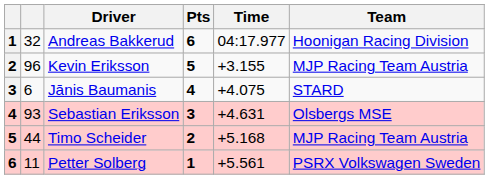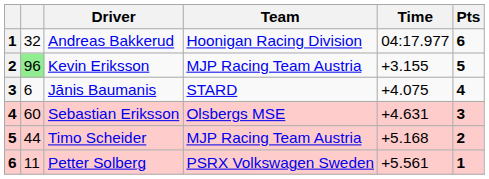 <table class=wikitable style="font-size:95%">
 <tr>
 <th></th>
 <th></th>
 <th>Driver</th>
+<th>Team</th>
+<th>Time</th>
 <th>Pts</th>
-<th>Time</th>
-<th>Team</th>
 </tr>
 <tr>
 <th>1</th>
 <td>32</td>
 <td> <a href='#'>Andreas Bakkerud</a></td>
+<td><a href='#'>Hoonigan Racing Division</a></td>
+<td>04:17.977</td>
 <td><strong>6</strong></td>
-<td>04:17.977</td>
-<td><a href='#'>Hoonigan Racing Division</a></td>
 </tr>
 <tr>
 <th>2</th>
-<td>96</td>
+<td style="background: lightgreen;">96</td>
 <td> <a href='#'>Kevin Eriksson</a></td>
+<td><a href='#'>MJP Racing Team Austria</a></td>
+<td>+3.155</td>
 <td><strong>5</strong></td>
-<td>+3.155</td>
-<td><a href='#'>MJP Racing Team Austria</a></td>
 </tr>
 <tr>
 <th>3</th>
 <td>6</td>
 <td> <a href='#'>Jānis Baumanis</a></td>
+<td><a href='#'>STARD</a></td>
+<td>+4.075</td>
 <td><strong>4</strong></td>
-<td>+4.075</td>
-<td><a href='#'>STARD</a></td>
 </tr>
 <tr>
 <th style="background:#ffcccc;">4</th>
-<td style="background:#ffcccc;">93</td>
+<td style="background:#ffcccc;">60</td>
 <td style="background:#ffcccc;"> <a href='#'>Sebastian Eriksson</a></td>
+<td style="background:#ffcccc;"><a href='#'>Olsbergs MSE</a></td>
+<td style="background:#ffcccc;">+4.631</td>
 <td style="background:#ffcccc;"><strong>3</strong></td>
-<td style="background:#ffcccc;">+4.631</td>
-<td style="background:#ffcccc;"><a href='#'>Olsbergs MSE</a></td>
 </tr>
 <tr>
 <th style="background:#ffcccc;">5</th>
 <td style="background:#ffcccc;">44</td>
 <td style="background:#ffcccc;"> <a href='#'>Timo Scheider</a></td>
+<td style="background:#ffcccc;"><a href='#'>MJP Racing Team Austria</a></td>
+<td style="background:#ffcccc;">+5.168</td>
 <td style="background:#ffcccc;"><strong>2</strong></td>
-<td style="background:#ffcccc;">+5.168</td>
-<td style="background:#ffcccc;"><a href='#'>MJP Racing Team Austria</a></td>
 </tr>
 <tr>
 <th style="background:#ffcccc;">6</th>
 <td style="background:#ffcccc;">11</td>
 <td style="background:#ffcccc;"> <a href='#'>Petter Solberg</a></td>
+<td style="background:#ffcccc;"><a href='#'>PSRX Volkswagen Sweden</a></td>
+<td style="background:#ffcccc;">+5.561</td>
 <td style="background:#ffcccc;"><strong>1</strong></td>
-<td style="background:#ffcccc;">+5.561</td>
-<td style="background:#ffcccc;"><a href='#'>PSRX Volkswagen Sweden</a></td>
 </tr>
 </table>
